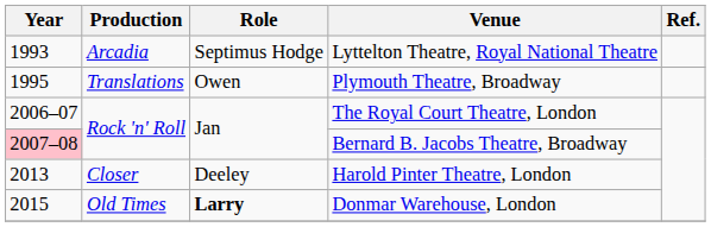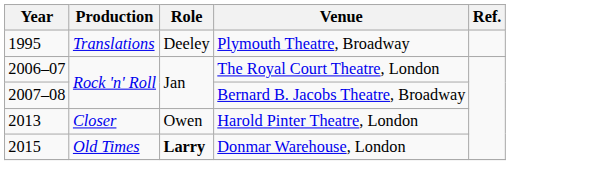 <table class="wikitable">
 <tr>
 <th>Year</th>
 <th>Production</th>
 <th>Role</th>
 <th>Venue</th>
 <th>Ref.</th>
 </tr>
 <tr>
-<td>1993</td>
-<td><em><a href='#'>Arcadia</a></em></td>
-<td>Septimus Hodge</td>
-<td>Lyttelton Theatre, <a href='#'>Royal National Theatre</a></td>
-<td></td>
-</tr>
-<tr>
 <td>1995</td>
 <td><a href='#'><em>Translations</em></a></td>
-<td>Owen</td>
+<td>Deeley</td>
 <td><a href='#'>Plymouth Theatre</a>, Broadway</td>
 <td></td>
 </tr>
 <tr>
 <td>2006–07</td>
 <td rowspan="2"><em><a href='#'>Rock 'n' Roll</a></em></td>
 <td rowspan="2">Jan</td>
 <td><a href='#'>The Royal Court Theatre</a>, London</td>
 <td rowspan="4"></td>
 </tr>
 <tr>
-<td style="background: pink;">2007–08</td>
+<td>2007–08</td>
 <td><a href='#'>Bernard B. Jacobs Theatre</a>, Broadway</td>
 </tr>
 <tr>
 <td>2013</td>
 <td><em><a href='#'>Closer</a></em></td>
-<td>Deeley</td>
+<td>Owen</td>
 <td><a href='#'>Harold Pinter Theatre</a>, London</td>
 </tr>
 <tr>
 <td>2015</td>
 <td><em><a href='#'>Old Times</a></em></td>
 <td><strong>Larry</strong></td>
 <td><a href='#'>Donmar Warehouse</a>, London</td>
 </tr>
 <tr>
 </tr>
 </table>
